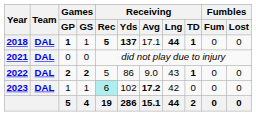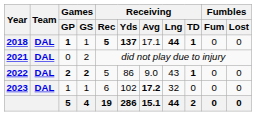 <table class= "wikitable" style="text-align:center;">
 <tr>
 <th rowspan="2">Year</th>
 <th rowspan="2">Team</th>
 <th colspan="2">Games</th>
 <th colspan="5">Receiving</th>
 <th colspan="2">Fumbles</th>
 </tr>
 <tr>
 <th>GP</th>
 <th>GS</th>
 <th>Rec</th>
 <th>Yds</th>
 <th>Avg</th>
 <th>Lng</th>
 <th>TD</th>
 <th>Fum</th>
 <th>Lost</th>
 </tr>
 <tr>
 <th><a href='#'>2018</a></th>
 <th><a href='#'>DAL</a></th>
 <td><strong>1</strong></td>
 <td>1</td>
 <td><strong>5</strong></td>
 <td><strong>137</strong></td>
 <td>17.1</td>
 <td><strong>44</strong></td>
 <td><strong>1</strong></td>
 <td>0</td>
 <td>0</td>
 </tr>
 <tr>
 <th><a href='#'>2021</a></th>
 <th><a href='#'>DAL</a></th>
 <td>0</td>
-<td>0</td>
+<td>2</td>
 <td colspan="7"><em>did not play due to injury</em></td>
 </tr>
 <tr>
 <th><a href='#'>2022</a></th>
 <th><a href='#'>DAL</a></th>
 <td><strong>2</strong></td>
 <td><strong>2</strong></td>
 <td>5</td>
 <td>86</td>
 <td>9.0</td>
 <td>43</td>
 <td><strong>1</strong></td>
 <td>0</td>
 <td>0</td>
 </tr>
 <tr>
 <th><a href='#'>2023</a></th>
 <th><a href='#'>DAL</a></th>
 <td>1</td>
 <td>1</td>
-<td style="background: paleturquoise;">6</td>
+<td>6</td>
 <td>102</td>
 <td><strong>17.2</strong></td>
-<td>42</td>
+<td>32</td>
 <td>0</td>
 <td>0</td>
 <td>0</td>
 </tr>
 <tr>
 <th colspan="2"></th>
 <th>5</th>
 <th>4</th>
 <th>19</th>
 <th>286</th>
 <th>15.1</th>
 <th>44</th>
 <th>2</th>
 <th>0</th>
 <th>0</th>
 </tr>
 </table>
